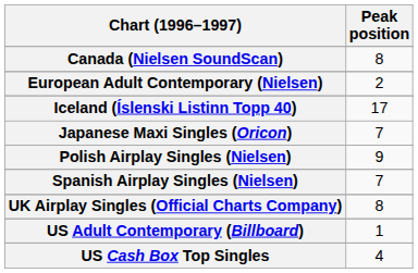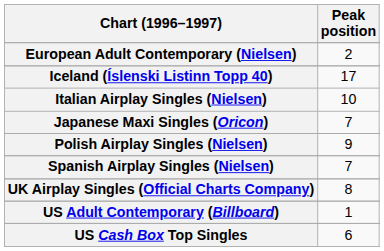 <table class="wikitable plainrowheaders sortable" style="text-align:center">
 <tr>
 <th>Chart (1996–1997)</th>
 <th>Peak<br>position</th>
 </tr>
 <tr>
 </tr>
 <tr>
 </tr>
 <tr>
 </tr>
 <tr>
-</tr>
-<tr>
-<th scope="row">Canada (<a href='#'>Nielsen SoundScan</a>)</th>
-<td align="center">8</td>
 </tr>
 <tr>
 </tr>
 <tr>
 </tr>
 <tr>
 <th scope="row">European Adult Contemporary (<a href='#'>Nielsen</a>)</th>
 <td>2</td>
 </tr>
 <tr>
 </tr>
 <tr>
 </tr>
 <tr>
 <th scope="row">Iceland (<a href='#'>Íslenski Listinn Topp 40</a>)</th>
 <td>17</td>
+</tr>
+<tr>
+<th scope="row">Italian Airplay Singles (<a href='#'>Nielsen</a>)</th>
+<td>10</td>
 </tr>
 <tr>
 <th scope="row">Japanese Maxi Singles (<em><a href='#'>Oricon</a></em>)</th>
 <td>7</td>
 </tr>
 <tr>
 </tr>
 <tr>
 </tr>
 <tr>
 </tr>
 <tr>
 </tr>
 <tr>
 <th scope="row">Polish Airplay Singles (<a href='#'>Nielsen</a>)</th>
 <td>9</td>
 </tr>
 <tr>
 </tr>
 <tr>
 <th scope="row">Spanish Airplay Singles (<a href='#'>Nielsen</a>)</th>
 <td>7</td>
 </tr>
 <tr>
 </tr>
 <tr>
 </tr>
 <tr>
 </tr>
 <tr>
 <th scope="row">UK Airplay Singles (<a href='#'>Official Charts Company</a>)</th>
 <td>8</td>
 </tr>
 <tr>
 </tr>
 <tr>
 </tr>
 <tr>
 <th scope="row">US <a href='#'>Adult Contemporary</a> (<a href='#'><em>Billboard</em></a>)</th>
 <td>1</td>
 </tr>
 <tr>
 </tr>
 <tr>
 </tr>
 <tr>
 </tr>
 <tr>
 <th scope="row">US <em><a href='#'>Cash Box</a></em> Top Singles</th>
-<td>4</td>
+<td>6</td>
 </tr>
 </table>
